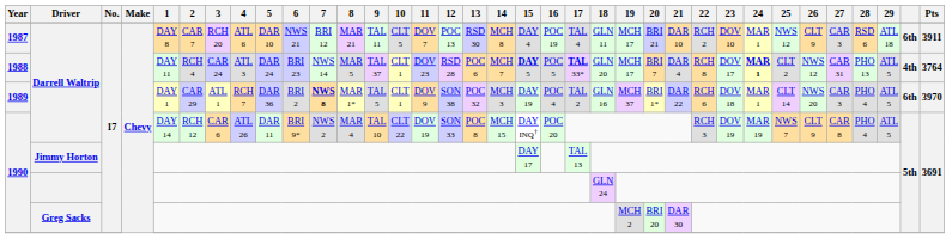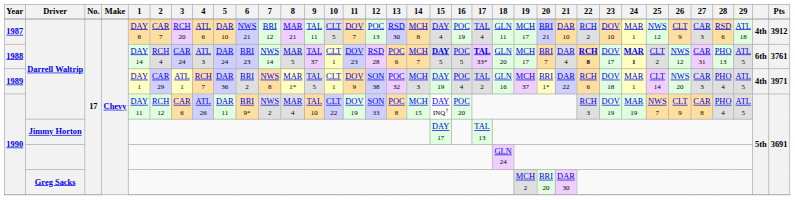 <table class="wikitable" style="text-align:center; font-size:75%">
 <tr>
 <th>Year</th>
 <th>Driver</th>
 <th>No.</th>
 <th>Make</th>
 <th>1</th>
 <th>2</th>
 <th>3</th>
 <th>4</th>
 <th>5</th>
 <th>6</th>
 <th>7</th>
 <th>8</th>
 <th>9</th>
 <th>10</th>
 <th>11</th>
 <th>12</th>
 <th>13</th>
 <th>14</th>
 <th>15</th>
 <th>16</th>
 <th>17</th>
 <th>18</th>
 <th>19</th>
 <th>20</th>
 <th>21</th>
 <th>22</th>
 <th>23</th>
 <th>24</th>
 <th>25</th>
 <th>26</th>
 <th>27</th>
 <th>28</th>
 <th>29</th>
 <th></th>
 <th>Pts</th>
 </tr>
 <tr>
 </tr>
 <tr>
 <th><a href='#'>1987</a></th>
 <th rowspan=4><a href='#'>Darrell Waltrip</a></th>
 <th rowspan=7>17</th>
 <th rowspan="9"><a href='#'>Chevy</a></th>
 <td style="background:#FFDF9F;"><a href='#'>DAY</a><br><small>8</small></td>
 <td style="background:#FFDF9F;"><a href='#'>CAR</a><br><small>7</small></td>
 <td style="background:#EFCFFF;"><a href='#'>RCH</a><br><small>20</small></td>
 <td style="background:#FFDF9F;"><a href='#'>ATL</a><br><small>6</small></td>
 <td style="background:#FFDF9F;"><a href='#'>DAR</a><br><small>10</small></td>
 <td style="background:#CFCFFF;"><a href='#'>NWS</a><br><small>21</small></td>
 <td style="background:#DFFFDF;"><a href='#'>BRI</a><br><small>12</small></td>
 <td style="background:#EFCFFF;"><a href='#'>MAR</a><br><small>21</small></td>
 <td style="background:#DFFFDF;"><a href='#'>TAL</a><br><small>11</small></td>
 <td style="background:#DFDFDF;"><a href='#'>CLT</a><br><small>5</small></td>
 <td style="background:#FFDF9F;"><a href='#'>DOV</a><br><small>7</small></td>
 <td style="background:#DFFFDF;"><a href='#'>POC</a><br><small>13</small></td>
 <td style="background:#CFCFFF;"><a href='#'>RSD</a><br><small>30</small></td>
 <td style="background:#FFDF9F;"><a href='#'>MCH</a><br><small>8</small></td>
 <td style="background:#DFDFDF;"><a href='#'>DAY</a><br><small>4</small></td>
 <td style="background:#DFFFDF;"><a href='#'>POC</a><br><small>19</small></td>
 <td style="background:#DFDFDF;"><a href='#'>TAL</a><br><small>4</small></td>
 <td style="background:#DFFFDF;"><a href='#'>GLN</a><br><small>11</small></td>
 <td style="background:#DFFFDF;"><a href='#'>MCH</a><br><small>17</small></td>
 <td style="background:#CFCFFF;"><a href='#'>BRI</a><br><small>21</small></td>
 <td style="background:#FFDF9F;"><a href='#'>DAR</a><br><small>10</small></td>
 <td style="background:#DFDFDF;"><a href='#'>RCH</a><br><small>2</small></td>
 <td style="background:#FFDF9F;"><a href='#'>DOV</a><br><small>10</small></td>
 <td style="background:#FFFFBF;"><a href='#'>MAR</a><br><small>1</small></td>
 <td style="background:#DFFFDF;"><a href='#'>NWS</a><br><small>12</small></td>
 <td style="background:#FFDF9F;"><a href='#'>CLT</a><br><small>9</small></td>
 <td style="background:#DFDFDF;"><a href='#'>CAR</a><br><small>3</small></td>
 <td style="background:#FFDF9F;"><a href='#'>RSD</a><br><small>6</small></td>
 <td style="background:#DFFFDF;"><a href='#'>ATL</a><br><small>18</small></td>
-<th>6th</th>
-<th>3911</th>
+<th>4th</th>
+<th>3912</th>
 </tr>
 <tr>
 <th><a href='#'>1988</a></th>
-<td style="background:#DFFFDF;"><a href='#'>DAY</a><br><small>11</small></td>
+<td style="background:#DFFFDF;"><a href='#'>DAY</a><br><small>14</small></td>
 <td style="background:#DFDFDF;"><a href='#'>RCH</a><br><small>4</small></td>
 <td style="background:#CFCFFF;"><a href='#'>CAR</a><br><small>24</small></td>
 <td style="background:#DFDFDF;"><a href='#'>ATL</a><br><small>3</small></td>
 <td style="background:#CFCFFF;"><a href='#'>DAR</a><br><small>24</small></td>
 <td style="background:#CFCFFF;"><a href='#'>BRI</a><br><small>23</small></td>
 <td style="background:#DFFFDF;"><a href='#'>NWS</a><br><small>14</small></td>
 <td style="background:#DFDFDF;"><a href='#'>MAR</a><br><small>5</small></td>
 <td style="background:#EFCFFF;"><a href='#'>TAL</a><br><small>37</small></td>
 <td style="background:#FFFFBF;"><a href='#'>CLT</a><br><small>1</small></td>
 <td style="background:#CFCFFF;"><a href='#'>DOV</a><br><small>23</small></td>
 <td style="background:#EFCFFF;"><a href='#'>RSD</a><br><small>28</small></td>
 <td style="background:#FFDF9F;"><a href='#'>POC</a><br><small>6</small></td>
 <td style="background:#FFDF9F;"><a href='#'>MCH</a><br><small>7</small></td>
 <td style="background:#DFDFDF;"><strong><a href='#'>DAY</a></strong><br><small>5</small></td>
 <td style="background:#DFDFDF;"><a href='#'>POC</a><br><small>5</small></td>
 <td style="background:#EFCFFF;"><strong><a href='#'>TAL</a></strong><br><small>33*</small></td>
 <td style="background:#DFFFDF;"><a href='#'>GLN</a><br><small>20</small></td>
 <td style="background:#DFFFDF;"><a href='#'>MCH</a><br><small>17</small></td>
 <td style="background:#FFDF9F;"><a href='#'>BRI</a><br><small>7</small></td>
 <td style="background:#DFDFDF;"><a href='#'>DAR</a><br><small>4</small></td>
-<td style="background:#FFDF9F;"><a href='#'>RCH</a><br><small>8</small></td>
+<td style="background:#FFDF9F;"><strong><a href='#'>RCH</a><br><small>8</small></strong></td>
 <td style="background:#DFFFDF;"><a href='#'>DOV</a><br><small>17</small></td>
 <td style="background:#FFFFBF;"><strong><a href='#'>MAR</a><br><small>1</small></strong></td>
 <td style="background:#DFDFDF;"><a href='#'>CLT</a><br><small>2</small></td>
 <td style="background:#DFFFDF;"><a href='#'>NWS</a><br><small>12</small></td>
 <td style="background:#EFCFFF;"><a href='#'>CAR</a><br><small>31</small></td>
 <td style="background:#DFFFDF;"><a href='#'>PHO</a><br><small>13</small></td>
 <td style="background:#DFDFDF;"><a href='#'>ATL</a><br><small>5</small></td>
-<th>4th</th>
-<th>3764</th>
+<th>6th</th>
+<th>3761</th>
 </tr>
 <tr>
 <th><a href='#'>1989</a></th>
 <td style="background:#FFFFBF;"><a href='#'>DAY</a><br><small>1</small></td>
 <td style="background:#CFCFFF;"><a href='#'>CAR</a><br><small>29</small></td>
 <td style="background:#FFFFBF;"><a href='#'>ATL</a><br><small>1</small></td>
 <td style="background:#FFDF9F;"><a href='#'>RCH</a><br><small>7</small></td>
 <td style="background:#CFCFFF;"><a href='#'>DAR</a><br><small>36</small></td>
 <td style="background:#DFDFDF;"><a href='#'>BRI</a><br><small>2</small></td>
-<td style="background:#FFDF9F;"><strong><a href='#'>NWS</a><br><small>8</small></strong></td>
+<td style="background:#FFDF9F;"><a href='#'>NWS</a><br><small>8</small></td>
 <td style="background:#FFFFBF;"><a href='#'>MAR</a><br><small>1*</small></td>
 <td style="background:#DFDFDF;"><a href='#'>TAL</a><br><small>5</small></td>
 <td style="background:#FFFFBF;"><a href='#'>CLT</a><br><small>1</small></td>
 <td style="background:#FFDF9F;"><a href='#'>DOV</a><br><small>9</small></td>
 <td style="background:#CFCFFF;"><a href='#'>SON</a><br><small>38</small></td>
 <td style="background:#EFCFFF;"><a href='#'>POC</a><br><small>32</small></td>
 <td style="background:#DFDFDF;"><a href='#'>MCH</a><br><small>3</small></td>
 <td style="background:#DFFFDF;"><a href='#'>DAY</a><br><small>19</small></td>
 <td style="background:#DFDFDF;"><a href='#'>POC</a><br><small>4</small></td>
 <td style="background:#DFDFDF;"><a href='#'>TAL</a><br><small>2</small></td>
 <td style="background:#DFFFDF;"><a href='#'>GLN</a><br><small>16</small></td>
 <td style="background:#EFCFFF;"><a href='#'>MCH</a><br><small>37</small></td>
 <td style="background:#FFFFBF;"><a href='#'>BRI</a><br><small>1*</small></td>
 <td style="background:#CFCFFF;"><a href='#'>DAR</a><br><small>22</small></td>
 <td style="background:#FFDF9F;"><a href='#'>RCH</a><br><small>6</small></td>
 <td style="background:#DFFFDF;"><a href='#'>DOV</a><br><small>18</small></td>
 <td style="background:#FFFFBF;"><a href='#'>MAR</a><br><small>1</small></td>
 <td style="background:#EFCFFF;"><a href='#'>CLT</a><br><small>14</small></td>
 <td style="background:#DFFFDF;"><a href='#'>NWS</a><br><small>20</small></td>
 <td style="background:#DFDFDF;"><a href='#'>CAR</a><br><small>3</small></td>
 <td style="background:#DFDFDF;"><a href='#'>PHO</a><br><small>4</small></td>
 <td style="background:#DFDFDF;"><a href='#'>ATL</a><br><small>5</small></td>
-<th>6th</th>
-<th>3970</th>
+<th>4th</th>
+<th>3971</th>
 </tr>
 <tr>
 <th rowspan=4><a href='#'>1990</a></th>
-<td style="background:#DFFFDF;"><a href='#'>DAY</a><br><small>14</small></td>
+<td style="background:#DFFFDF;"><a href='#'>DAY</a><br><small>11</small></td>
 <td style="background:#DFFFDF;"><a href='#'>RCH</a><br><small>12</small></td>
 <td style="background:#FFDF9F;"><a href='#'>CAR</a><br><small>6</small></td>
 <td style="background:#CFCFFF;"><a href='#'>ATL</a><br><small>26</small></td>
 <td style="background:#DFFFDF;"><a href='#'>DAR</a><br><small>11</small></td>
 <td style="background:#FFDF9F;"><a href='#'>BRI</a><br><small>9*</small></td>
 <td style="background:#DFDFDF;"><a href='#'>NWS</a><br><small>2</small></td>
 <td style="background:#DFDFDF;"><a href='#'>MAR</a><br><small>4</small></td>
 <td style="background:#FFDF9F;"><a href='#'>TAL</a><br><small>10</small></td>
 <td style="background:#CFCFFF;"><a href='#'>CLT</a><br><small>22</small></td>
 <td style="background:#DFFFDF;"><a href='#'>DOV</a><br><small>19</small></td>
 <td style="background:#CFCFFF;"><a href='#'>SON</a><br><small>33</small></td>
 <td style="background:#FFDF9F;"><a href='#'>POC</a><br><small>8</small></td>
 <td style="background:#DFFFDF;"><a href='#'>MCH</a><br><small>15</small></td>
 <td style="background:#FFFFFF;"><a href='#'>DAY</a><br><small>INQ<sup>†</sup></small></td>
 <td style="background:#DFFFDF;"><a href='#'>POC</a><br><small>20</small></td>
 <td colspan=5></td>
 <td style="background:#DFDFDF;"><a href='#'>RCH</a><br><small>3</small></td>
 <td style="background:#DFFFDF;"><a href='#'>DOV</a><br><small>19</small></td>
 <td style="background:#DFFFDF;"><a href='#'>MAR</a><br><small>19</small></td>
 <td style="background:#FFDF9F;"><a href='#'>NWS</a><br><small>7</small></td>
 <td style="background:#FFDF9F;"><a href='#'>CLT</a><br><small>9</small></td>
 <td style="background:#FFDF9F;"><a href='#'>CAR</a><br><small>8</small></td>
 <td style="background:#DFDFDF;"><a href='#'>PHO</a><br><small>4</small></td>
 <td style="background:#DFDFDF;"><a href='#'>ATL</a><br><small>5</small></td>
 <th rowspan=4>5th</th>
 <th rowspan=4>3691</th>
 </tr>
 <tr>
 <th><a href='#'>Jimmy Horton</a></th>
 <td colspan=14></td>
 <td style="background:#DFFFDF;"><a href='#'>DAY</a><br><small>17</small></td>
 <td></td>
 <td style="background:#DFFFDF;"><a href='#'>TAL</a><br><small>13</small></td>
 <td colspan=12></td>
 </tr>
 <tr>
 <th></th>
 <td colspan=17></td>
 <td style="background:#EFCFFF;"><a href='#'>GLN</a><br><small>24</small></td>
 <td colspan=11></td>
 </tr>
 <tr>
 <th><a href='#'>Greg Sacks</a></th>
 <td colspan=18></td>
 <td style="background:#DFDFDF;"><a href='#'>MCH</a><br><small>2</small></td>
 <td style="background:#DFFFDF;"><a href='#'>BRI</a><br><small>20</small></td>
 <td style="background:#EFCFFF;"><a href='#'>DAR</a><br><small>30</small></td>
 <td colspan=8></td>
 </tr>
 <tr>
 </tr>
 </table>
